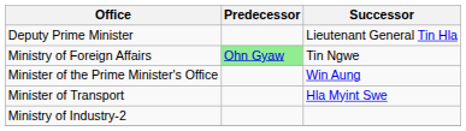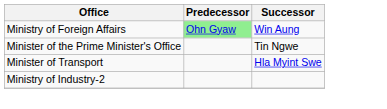 <table class=wikitable>
 <tr>
 <th>Office</th>
 <th>Predecessor</th>
 <th>Successor</th>
 </tr>
 <tr>
-<td>Deputy Prime Minister</td>
-<td></td>
-<td>Lieutenant General <a href='#'>Tin Hla</a></td>
-</tr>
-<tr>
 <td>Ministry of Foreign Affairs</td>
 <td style="background: lightgreen;"><a href='#'>Ohn Gyaw</a></td>
-<td>Tin Ngwe</td>
+<td><a href='#'>Win Aung</a></td>
 </tr>
 <tr>
 <td>Minister of the Prime Minister's Office</td>
 <td></td>
-<td><a href='#'>Win Aung</a></td>
+<td>Tin Ngwe</td>
 </tr>
 <tr>
 <td>Minister of Transport</td>
 <td></td>
 <td><a href='#'>Hla Myint Swe</a></td>
 </tr>
 <tr>
 <td>Ministry of Industry-2</td>
 <td></td>
 <td></td>
 </tr>
 <tr>
 </tr>
 </table>
